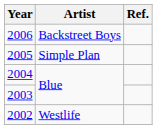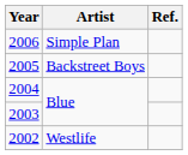 <table class="wikitable">
 <tr>
 <th>Year</th>
 <th>Artist</th>
 <th>Ref.</th>
 </tr>
 <tr>
 <td><a href='#'>2006</a></td>
-<td><a href='#'>Backstreet Boys</a></td>
+<td><a href='#'>Simple Plan</a></td>
 <td></td>
 </tr>
 <tr>
 <td><a href='#'>2005</a></td>
-<td><a href='#'>Simple Plan</a></td>
+<td><a href='#'>Backstreet Boys</a></td>
 <td></td>
 </tr>
 <tr>
 <td><a href='#'>2004</a></td>
 <td rowspan="2"><a href='#'>Blue</a></td>
 <td></td>
 </tr>
 <tr>
 <td><a href='#'>2003</a></td>
 <td></td>
 </tr>
 <tr>
 <td><a href='#'>2002</a></td>
 <td><a href='#'>Westlife</a></td>
 <td></td>
 </tr>
 </table>
